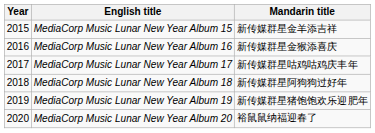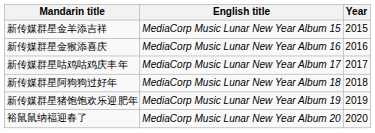 <table class="wikitable sortable">
 <tr>
+<th>Mandarin title</th>
+<th>English title</th>
 <th>Year</th>
-<th>English title</th>
-<th>Mandarin title</th>
 </tr>
 <tr>
+<td>新传媒群星金羊添吉祥</td>
+<td><em>MediaCorp Music Lunar New Year Album 15</em></td>
 <td>2015</td>
-<td><em>MediaCorp Music Lunar New Year Album 15</em></td>
-<td>新传媒群星金羊添吉祥</td>
 </tr>
 <tr>
+<td>新传媒群星金猴添喜庆</td>
+<td><em>MediaCorp Music Lunar New Year Album 16</em></td>
 <td>2016</td>
-<td><em>MediaCorp Music Lunar New Year Album 16</em></td>
-<td>新传媒群星金猴添喜庆</td>
 </tr>
 <tr>
+<td>新传媒群星咕鸡咕鸡庆丰年</td>
+<td><em>MediaCorp Music Lunar New Year Album 17</em></td>
 <td>2017</td>
-<td><em>MediaCorp Music Lunar New Year Album 17</em></td>
-<td>新传媒群星咕鸡咕鸡庆丰年</td>
 </tr>
 <tr>
+<td>新传媒群星阿狗狗过好年</td>
+<td><em>MediaCorp Music Lunar New Year Album 18</em></td>
 <td>2018</td>
-<td><em>MediaCorp Music Lunar New Year Album 18</em></td>
-<td>新传媒群星阿狗狗过好年</td>
 </tr>
 <tr>
+<td>新传媒群星猪饱饱欢乐迎肥年</td>
+<td><em>MediaCorp Music Lunar New Year Album 19</em></td>
 <td>2019</td>
-<td><em>MediaCorp Music Lunar New Year Album 19</em></td>
-<td>新传媒群星猪饱饱欢乐迎肥年</td>
 </tr>
 <tr>
+<td>裕鼠鼠纳福迎春了</td>
+<td><em>MediaCorp Music Lunar New Year Album 20</em></td>
 <td>2020</td>
-<td><em>MediaCorp Music Lunar New Year Album 20</em></td>
-<td>裕鼠鼠纳福迎春了</td>
 </tr>
 </table>
